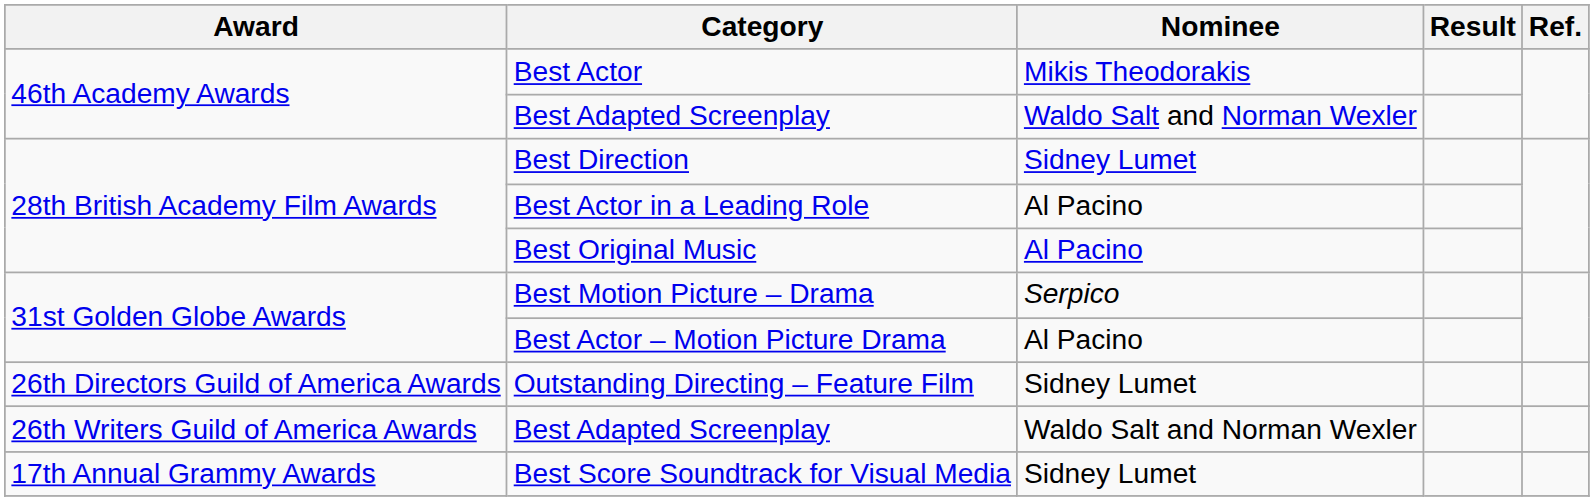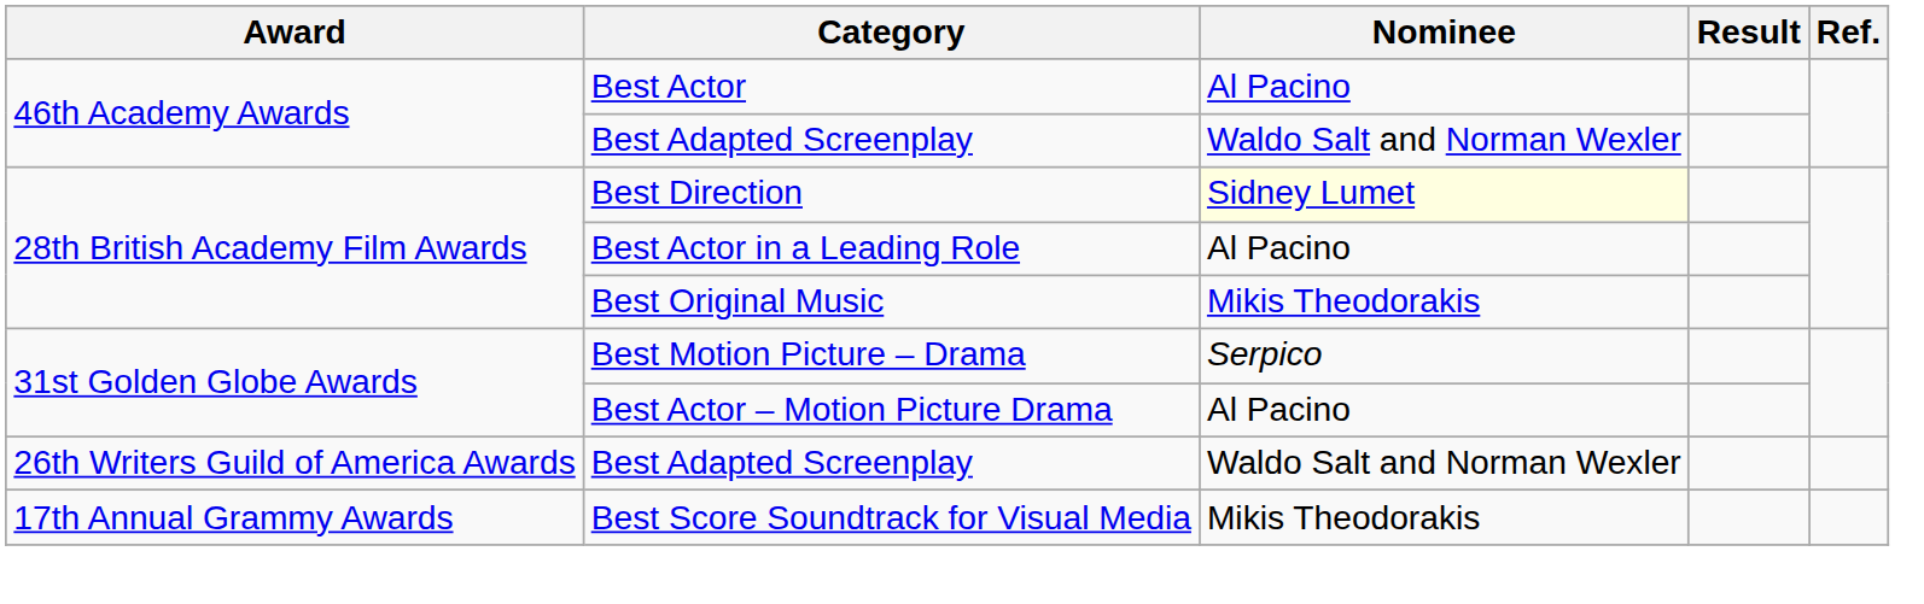 <table class="wikitable plainrowheaders">
 <tr>
 <th scope="col">Award</th>
 <th scope="col">Category</th>
 <th scope="col">Nominee</th>
 <th scope="col">Result</th>
 <th scope="col">Ref.</th>
 </tr>
 <tr>
 <td ! rowspan="2"><a href='#'>46th Academy Awards</a></td>
 <td><a href='#'>Best Actor</a></td>
-<td><a href='#'>Mikis Theodorakis</a></td>
+<td><a href='#'>Al Pacino</a></td>
 <td></td>
 <td ! rowspan="2"></td>
 </tr>
 <tr>
 <td><a href='#'>Best Adapted Screenplay</a></td>
 <td><a href='#'>Waldo Salt</a> and <a href='#'>Norman Wexler</a></td>
 <td></td>
 </tr>
 <tr>
 <td ! rowspan="3"><a href='#'>28th British Academy Film Awards</a></td>
 <td><a href='#'>Best Direction</a></td>
-<td><a href='#'>Sidney Lumet</a></td>
+<td style="background: lightyellow;"><a href='#'>Sidney Lumet</a></td>
 <td></td>
 <td ! rowspan="3"></td>
 </tr>
 <tr>
 <td><a href='#'>Best Actor in a Leading Role</a></td>
 <td>Al Pacino</td>
 <td></td>
 </tr>
 <tr>
 <td><a href='#'>Best Original Music</a></td>
-<td><a href='#'>Al Pacino</a></td>
+<td><a href='#'>Mikis Theodorakis</a></td>
 <td></td>
 </tr>
 <tr>
 <td ! rowspan="2"><a href='#'>31st Golden Globe Awards</a></td>
 <td><a href='#'>Best Motion Picture – Drama</a></td>
 <td><em>Serpico</em></td>
 <td></td>
 <td ! rowspan="2"></td>
 </tr>
 <tr>
 <td><a href='#'>Best Actor – Motion Picture Drama</a></td>
 <td>Al Pacino</td>
 <td></td>
 </tr>
 <tr>
-<td><a href='#'>26th Directors Guild of America Awards</a></td>
-<td><a href='#'>Outstanding Directing – Feature Film</a></td>
-<td>Sidney Lumet</td>
-<td></td>
-<td></td>
-</tr>
-<tr>
 <td><a href='#'>26th Writers Guild of America Awards</a></td>
 <td><a href='#'>Best Adapted Screenplay</a></td>
 <td>Waldo Salt and Norman Wexler</td>
 <td></td>
 <td></td>
 </tr>
 <tr>
 <td><a href='#'>17th Annual Grammy Awards</a></td>
 <td><a href='#'>Best Score Soundtrack for Visual Media</a></td>
-<td>Sidney Lumet</td>
+<td>Mikis Theodorakis</td>
 <td></td>
 <td></td>
 </tr>
 </table>
